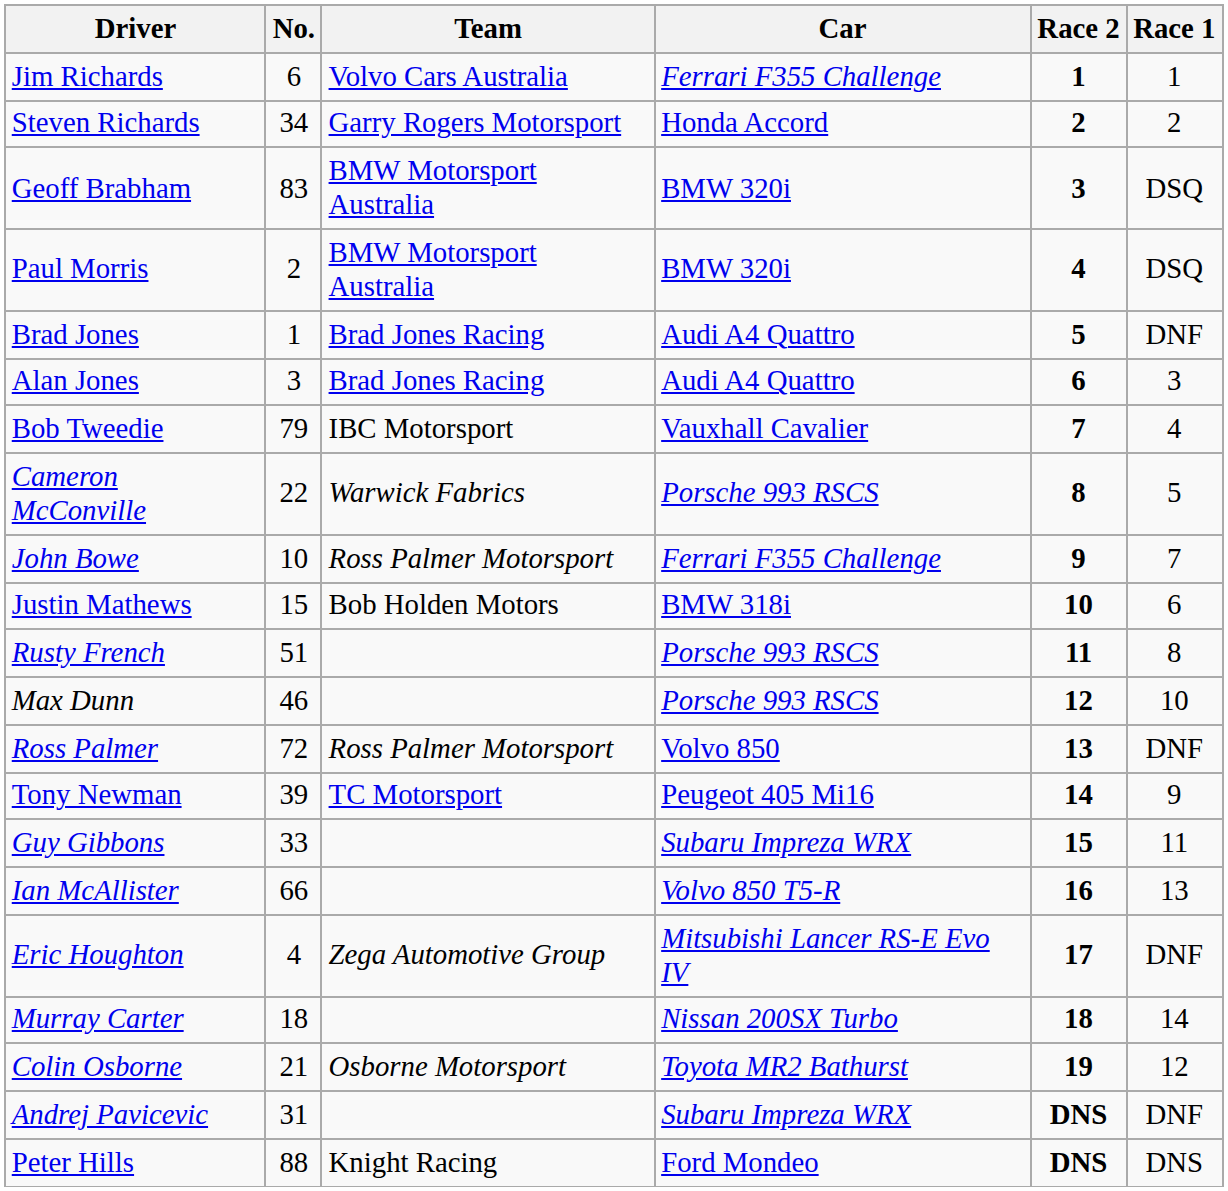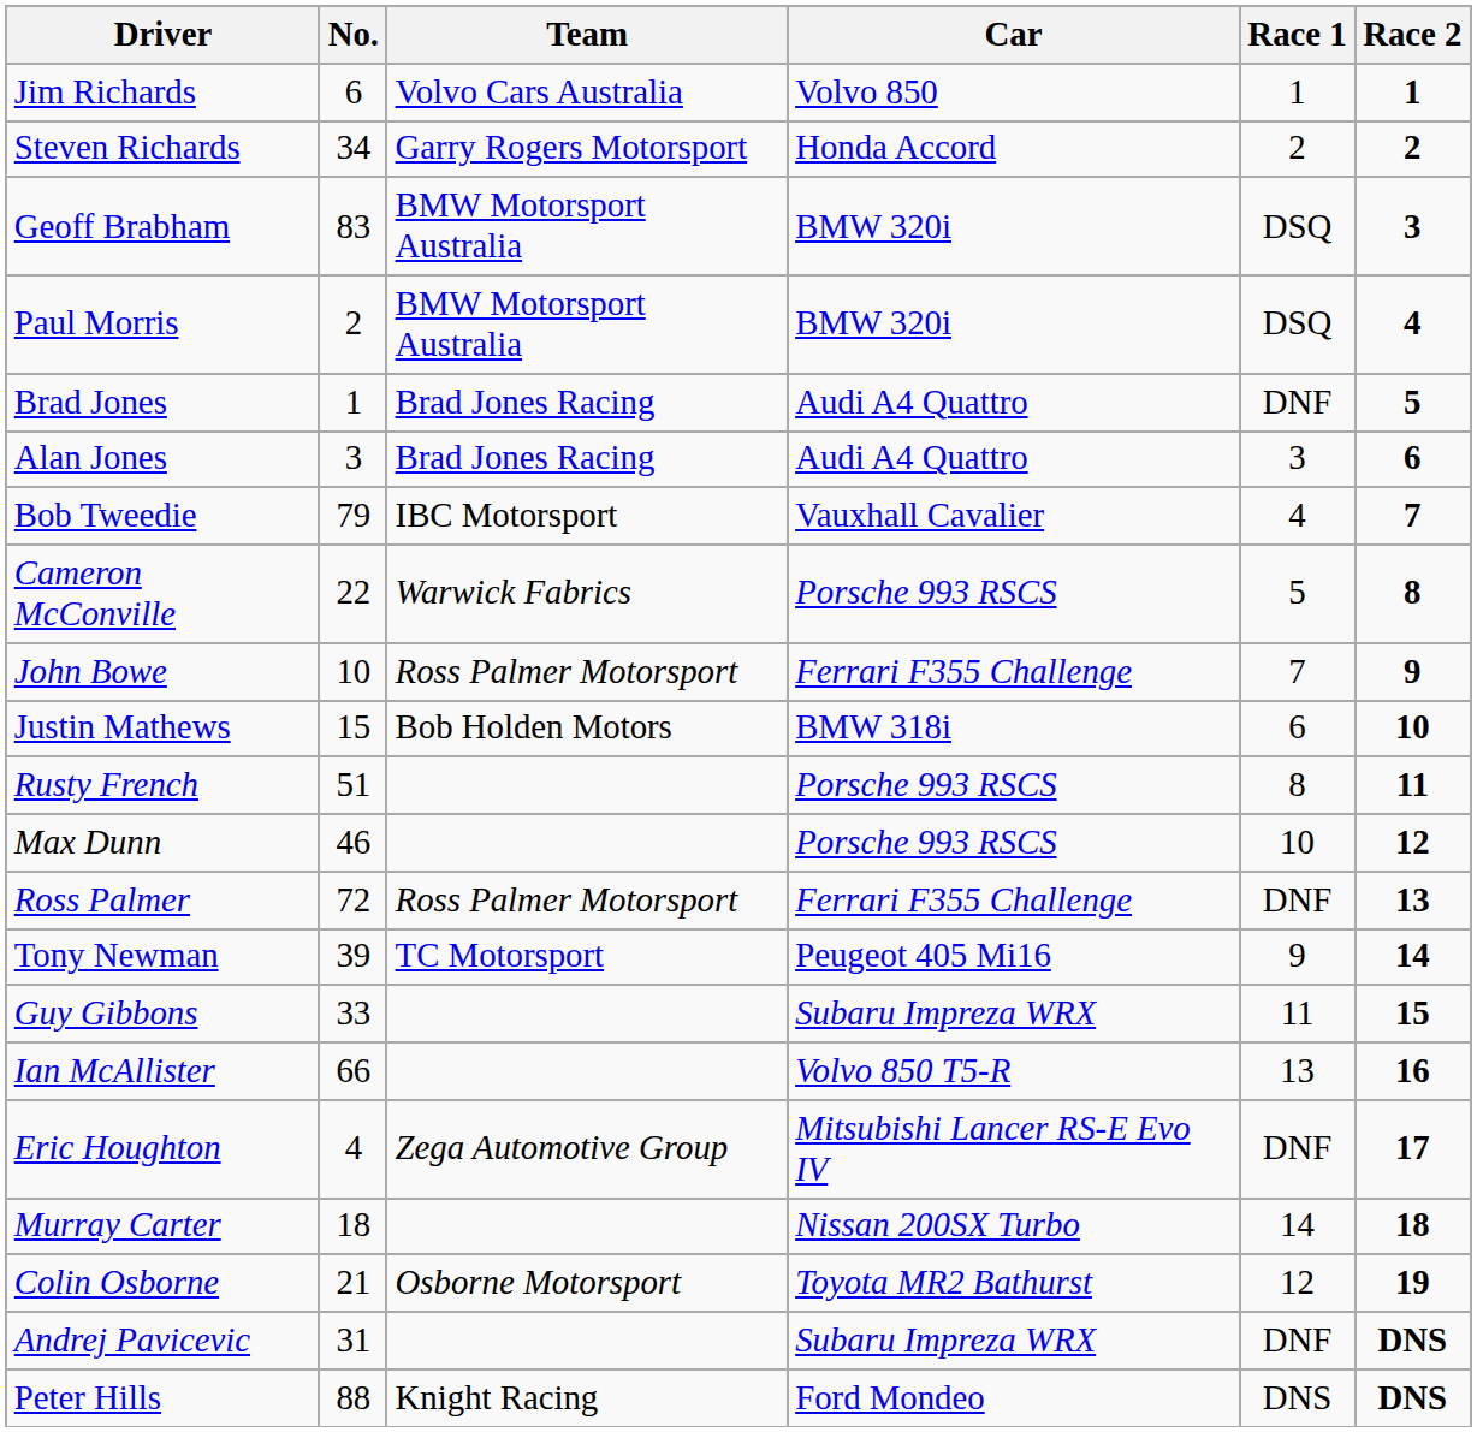 <table class="wikitable" style="font-size: 90%">
 <tr>
 <th>Driver</th>
 <th>No.</th>
 <th>Team</th>
 <th>Car</th>
+<th>Race 1</th>
 <th>Race 2</th>
-<th>Race 1</th>
 </tr>
 <tr>
 <td> <a href='#'>Jim Richards</a></td>
 <td align="center">6</td>
 <td><a href='#'>Volvo Cars Australia</a></td>
-<td><em><a href='#'>Ferrari F355 Challenge</a></em></td>
+<td><a href='#'>Volvo 850</a></td>
+<td align="center">1</td>
 <td align="center"><strong>1</strong></td>
-<td align="center">1</td>
 </tr>
 <tr>
 <td> <a href='#'>Steven Richards</a></td>
 <td align="center">34</td>
 <td><a href='#'>Garry Rogers Motorsport</a></td>
 <td><a href='#'>Honda Accord</a></td>
+<td align="center">2</td>
 <td align="center"><strong>2</strong></td>
-<td align="center">2</td>
 </tr>
 <tr>
 <td> <a href='#'>Geoff Brabham</a></td>
 <td align="center">83</td>
 <td><a href='#'>BMW Motorsport Australia</a></td>
 <td><a href='#'>BMW 320i</a></td>
+<td align="center">DSQ</td>
 <td align="center"><strong>3</strong></td>
-<td align="center">DSQ</td>
 </tr>
 <tr>
 <td> <a href='#'>Paul Morris</a></td>
 <td align="center">2</td>
 <td><a href='#'>BMW Motorsport Australia</a></td>
 <td><a href='#'>BMW 320i</a></td>
+<td align="center">DSQ</td>
 <td align="center"><strong>4</strong></td>
-<td align="center">DSQ</td>
 </tr>
 <tr>
 <td> <a href='#'>Brad Jones</a></td>
 <td align="center">1</td>
 <td><a href='#'>Brad Jones Racing</a></td>
 <td><a href='#'>Audi A4 Quattro</a></td>
+<td align="center">DNF</td>
 <td align="center"><strong>5</strong></td>
-<td align="center">DNF</td>
 </tr>
 <tr>
 <td> <a href='#'>Alan Jones</a></td>
 <td align="center">3</td>
 <td><a href='#'>Brad Jones Racing</a></td>
 <td><a href='#'>Audi A4 Quattro</a></td>
+<td align="center">3</td>
 <td align="center"><strong>6</strong></td>
-<td align="center">3</td>
 </tr>
 <tr>
 <td> <a href='#'>Bob Tweedie</a></td>
 <td align="center">79</td>
 <td>IBC Motorsport</td>
 <td><a href='#'>Vauxhall Cavalier</a></td>
+<td align="center">4</td>
 <td align="center"><strong>7</strong></td>
-<td align="center">4</td>
 </tr>
 <tr>
 <td> <em><a href='#'>Cameron McConville</a></em></td>
 <td align="center">22</td>
 <td><em>Warwick Fabrics</em></td>
 <td><em><a href='#'>Porsche 993 RSCS</a></em></td>
+<td align="center">5</td>
 <td align="center"><strong>8</strong></td>
-<td align="center">5</td>
 </tr>
 <tr>
 <td> <em><a href='#'>John Bowe</a></em></td>
 <td align="center">10</td>
 <td><em>Ross Palmer Motorsport</em></td>
 <td><em><a href='#'>Ferrari F355 Challenge</a></em></td>
+<td align="center">7</td>
 <td align="center"><strong>9</strong></td>
-<td align="center">7</td>
 </tr>
 <tr>
 <td> <a href='#'>Justin Mathews</a></td>
 <td align="center">15</td>
 <td>Bob Holden Motors</td>
 <td><a href='#'>BMW 318i</a></td>
+<td align="center">6</td>
 <td align="center"><strong>10</strong></td>
-<td align="center">6</td>
 </tr>
 <tr>
 <td> <em><a href='#'>Rusty French</a></em></td>
 <td align="center">51</td>
 <td></td>
 <td><em><a href='#'>Porsche 993 RSCS</a></em></td>
+<td align="center">8</td>
 <td align="center"><strong>11</strong></td>
-<td align="center">8</td>
 </tr>
 <tr>
 <td> <em>Max Dunn</em></td>
 <td align="center">46</td>
 <td></td>
 <td><em><a href='#'>Porsche 993 RSCS</a></em></td>
+<td align="center">10</td>
 <td align="center"><strong>12</strong></td>
-<td align="center">10</td>
 </tr>
 <tr>
 <td> <em><a href='#'>Ross Palmer</a></em></td>
 <td align="center">72</td>
 <td><em>Ross Palmer Motorsport</em></td>
-<td><a href='#'>Volvo 850</a></td>
+<td><em><a href='#'>Ferrari F355 Challenge</a></em></td>
+<td align="center">DNF</td>
 <td align="center"><strong>13</strong></td>
-<td align="center">DNF</td>
 </tr>
 <tr>
 <td> <a href='#'>Tony Newman</a></td>
 <td align="center">39</td>
 <td><a href='#'>TC Motorsport</a></td>
 <td><a href='#'>Peugeot 405 Mi16</a></td>
+<td align="center">9</td>
 <td align="center"><strong>14</strong></td>
-<td align="center">9</td>
 </tr>
 <tr>
 <td> <em><a href='#'>Guy Gibbons</a></em></td>
 <td align="center">33</td>
 <td></td>
 <td><em><a href='#'>Subaru Impreza WRX</a></em></td>
+<td align="center">11</td>
 <td align="center"><strong>15</strong></td>
-<td align="center">11</td>
 </tr>
 <tr>
 <td> <em><a href='#'>Ian McAllister</a></em></td>
 <td align="center">66</td>
 <td></td>
 <td><em><a href='#'>Volvo 850 T5-R</a></em></td>
+<td align="center">13</td>
 <td align="center"><strong>16</strong></td>
-<td align="center">13</td>
 </tr>
 <tr>
 <td> <em><a href='#'>Eric Houghton</a></em></td>
 <td align="center">4</td>
 <td><em>Zega Automotive Group</em></td>
 <td><em><a href='#'>Mitsubishi Lancer RS-E Evo IV</a></em></td>
+<td align="center">DNF</td>
 <td align="center"><strong>17</strong></td>
-<td align="center">DNF</td>
 </tr>
 <tr>
 <td> <em><a href='#'>Murray Carter</a></em></td>
 <td align="center">18</td>
 <td></td>
 <td><em><a href='#'>Nissan 200SX Turbo</a></em></td>
+<td align="center">14</td>
 <td align="center"><strong>18</strong></td>
-<td align="center">14</td>
 </tr>
 <tr>
 <td> <em><a href='#'>Colin Osborne</a></em></td>
 <td align="center">21</td>
 <td><em>Osborne Motorsport</em></td>
 <td><em><a href='#'>Toyota MR2 Bathurst</a></em></td>
+<td align="center">12</td>
 <td align="center"><strong>19</strong></td>
-<td align="center">12</td>
 </tr>
 <tr>
 <td> <em><a href='#'>Andrej Pavicevic</a></em></td>
 <td align="center">31</td>
 <td></td>
 <td><em><a href='#'>Subaru Impreza WRX</a></em></td>
+<td align="center">DNF</td>
 <td align="center"><strong>DNS</strong></td>
-<td align="center">DNF</td>
 </tr>
 <tr>
 <td> <a href='#'>Peter Hills</a></td>
 <td align="center">88</td>
 <td>Knight Racing</td>
 <td><a href='#'>Ford Mondeo</a></td>
+<td align="center">DNS</td>
 <td align="center"><strong>DNS</strong></td>
-<td align="center">DNS</td>
 </tr>
 </table>
